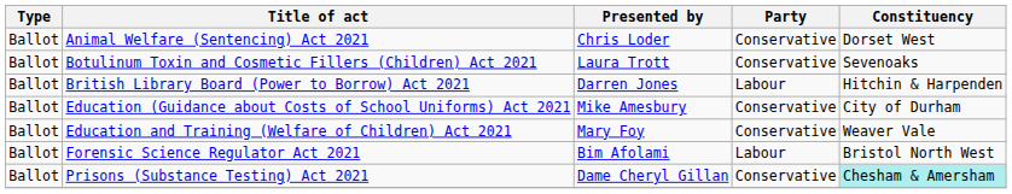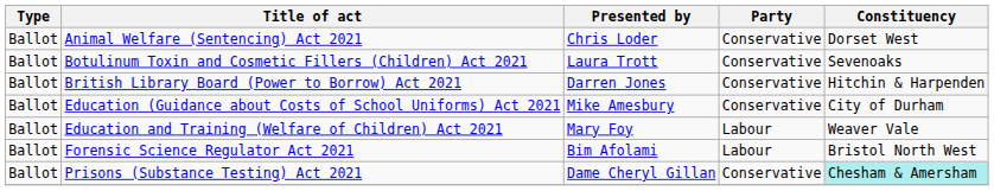 <table class="wikitable">
 <tr>
 <th>Type</th>
 <th>Title of act</th>
 <th>Presented by</th>
 <th>Party</th>
 <th>Constituency</th>
 </tr>
 <tr |->
 <td>Ballot</td>
 <td><a href='#'>Animal Welfare (Sentencing) Act 2021</a></td>
 <td><a href='#'>Chris Loder</a></td>
 <td>Conservative</td>
 <td>Dorset West</td>
 </tr>
 <tr>
 <td>Ballot</td>
 <td><a href='#'>Botulinum Toxin and Cosmetic Fillers (Children) Act 2021</a></td>
 <td><a href='#'>Laura Trott</a></td>
 <td>Conservative</td>
 <td>Sevenoaks</td>
 </tr>
 <tr>
 <td>Ballot</td>
 <td><a href='#'>British Library Board (Power to Borrow) Act 2021</a></td>
 <td><a href='#'>Darren Jones</a></td>
-<td>Labour</td>
+<td>Conservative</td>
 <td>Hitchin & Harpenden</td>
 </tr>
 <tr>
 <td>Ballot</td>
 <td><a href='#'>Education (Guidance about Costs of School Uniforms) Act 2021</a></td>
 <td><a href='#'>Mike Amesbury</a></td>
 <td>Conservative</td>
 <td>City of Durham</td>
 </tr>
 <tr>
 <td>Ballot</td>
 <td><a href='#'>Education and Training (Welfare of Children) Act 2021</a></td>
 <td><a href='#'>Mary Foy</a></td>
-<td>Conservative</td>
+<td>Labour</td>
 <td>Weaver Vale</td>
 </tr>
 <tr>
 <td>Ballot</td>
 <td><a href='#'>Forensic Science Regulator Act 2021</a></td>
 <td><a href='#'>Bim Afolami</a></td>
 <td>Labour</td>
 <td>Bristol North West</td>
 </tr>
 <tr>
 <td>Ballot</td>
 <td><a href='#'>Prisons (Substance Testing) Act 2021</a></td>
 <td><a href='#'>Dame Cheryl Gillan</a></td>
 <td>Conservative</td>
 <td style="background: paleturquoise;">Chesham & Amersham</td>
 </tr>
 <tr>
 </tr>
 </table>
